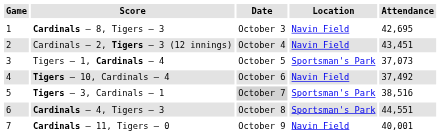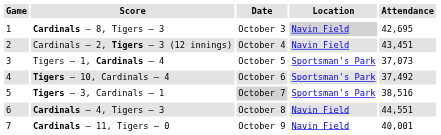 <table border="0" cellspacing="3" cellpadding="3">
 <tr style="background: #e3e3e3;">
 <th>Game</th>
 <th>Score</th>
 <th>Date</th>
 <th>Location</th>
 <th>Attendance</th>
 </tr>
 <tr style="background: #e3e3e3;">
 </tr>
 <tr>
 <td>1</td>
 <td><strong>Cardinals</strong> – 8, Tigers – 3</td>
 <td>October 3</td>
-<td><a href='#'>Navin Field</a></td>
+<td style="background: lightgrey;"><a href='#'>Navin Field</a></td>
 <td>42,695</td>
 </tr>
 <tr style="background: #e3e3e3;">
 <td>2</td>
 <td>Cardinals – 2, <strong>Tigers</strong> – 3 (12 innings)</td>
 <td>October 4</td>
 <td><a href='#'>Navin Field</a></td>
 <td>43,451</td>
 </tr>
 <tr>
 <td>3</td>
 <td>Tigers – 1, <strong>Cardinals</strong> – 4</td>
 <td>October 5</td>
 <td><a href='#'>Sportsman's Park</a></td>
 <td>37,073</td>
 </tr>
 <tr style="background: #e3e3e3;">
 <td>4</td>
 <td><strong>Tigers</strong> – 10, Cardinals – 4</td>
 <td>October 6</td>
-<td><a href='#'>Navin Field</a></td>
+<td><a href='#'>Sportsman's Park</a></td>
 <td>37,492</td>
 </tr>
 <tr>
 <td>5</td>
 <td><strong>Tigers</strong> – 3, Cardinals – 1</td>
 <td style="background: lightgrey;">October 7</td>
 <td><a href='#'>Sportsman's Park</a></td>
 <td>38,516</td>
 </tr>
 <tr style="background: #e3e3e3;">
 <td>6</td>
 <td><strong>Cardinals</strong> – 4, Tigers – 3</td>
 <td>October 8</td>
-<td><a href='#'>Sportsman's Park</a></td>
+<td><a href='#'>Navin Field</a></td>
 <td>44,551</td>
 </tr>
 <tr>
 <td>7</td>
 <td><strong>Cardinals</strong> – 11, Tigers – 0</td>
 <td>October 9</td>
 <td><a href='#'>Navin Field</a></td>
 <td>40,001</td>
 </tr>
 <tr style="background: #e3e3e3;">
 </tr>
 </table>
